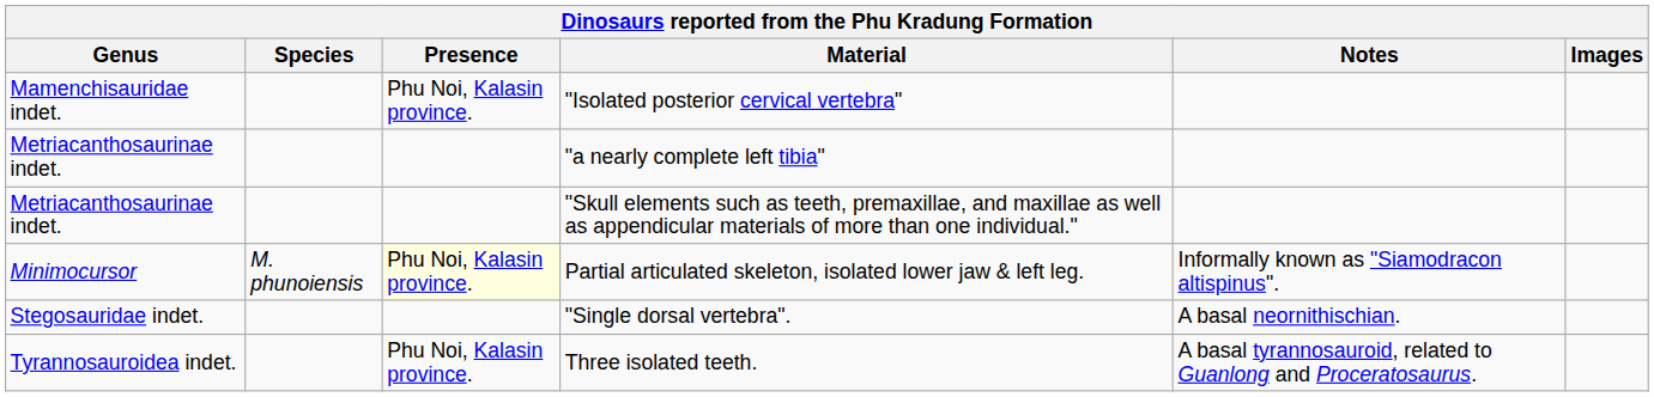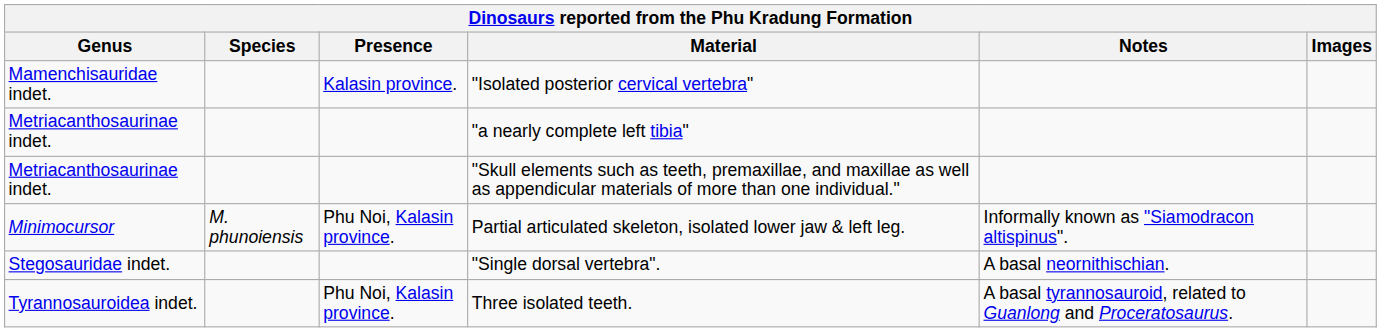 <table class="wikitable" align="center">
 <tr>
 <th colspan="6" align="center"><strong><a href='#'>Dinosaurs</a> reported from the Phu Kradung Formation</strong></th>
 </tr>
 <tr>
 <th>Genus</th>
 <th>Species</th>
 <th>Presence</th>
 <th><strong>Material</strong></th>
 <th>Notes</th>
 <th>Images</th>
 </tr>
 <tr>
 <td><a href='#'>Mamenchisauridae</a> indet.</td>
 <td></td>
-<td>Phu Noi, <a href='#'>Kalasin province</a>.</td>
+<td><a href='#'>Kalasin province</a>.</td>
 <td>"Isolated posterior <a href='#'>cervical vertebra</a>"</td>
 <td></td>
 <td></td>
 </tr>
 <tr>
 <td><a href='#'>Metriacanthosaurinae</a> indet.</td>
 <td></td>
 <td></td>
 <td>"a nearly complete left <a href='#'>tibia</a>"</td>
 <td></td>
 <td></td>
 </tr>
 <tr>
 <td><a href='#'>Metriacanthosaurinae</a> indet.</td>
 <td></td>
 <td></td>
 <td>"Skull elements such as teeth, premaxillae, and maxillae as well as appendicular materials of more than one individual."</td>
 <td></td>
 <td></td>
 </tr>
 <tr>
 <td><em><a href='#'>Minimocursor</a></em></td>
 <td><em>M. phunoiensis</em></td>
-<td style="background: lightyellow;">Phu Noi, <a href='#'>Kalasin province</a>.</td>
+<td>Phu Noi, <a href='#'>Kalasin province</a>.</td>
 <td>Partial articulated skeleton, isolated lower jaw & left leg.</td>
 <td>Informally known as <a href='#'>"Siamodracon altispinus</a>".</td>
 <td></td>
 </tr>
 <tr>
 <td><a href='#'>Stegosauridae</a> indet.</td>
 <td></td>
 <td></td>
 <td>"Single dorsal vertebra".</td>
 <td>A basal <a href='#'>neornithischian</a>.</td>
 <td></td>
 </tr>
 <tr>
 <td><a href='#'>Tyrannosauroidea</a> indet.</td>
 <td></td>
 <td>Phu Noi, <a href='#'>Kalasin province</a>.</td>
 <td>Three isolated teeth.</td>
 <td>A basal <a href='#'>tyrannosauroid</a>, related to <em><a href='#'>Guanlong</a></em> and <em><a href='#'>Proceratosaurus</a></em>.</td>
 <td></td>
 </tr>
 </table>
